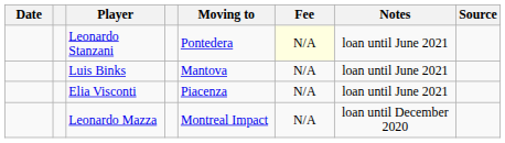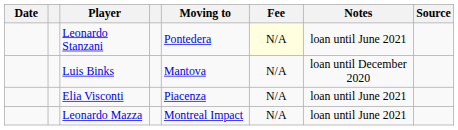 <table class="wikitable sortable">
 <tr>
 <th style="width:80px;">Date</th>
 <th style="width:20px;"></th>
 <th style="width:190px;">Player</th>
 <th style="width:20px;"></th>
 <th style="width:180px;">Moving to</th>
 <th style="width:120px;" class="unsortable">Fee</th>
 <th style="width:250px;" class="unsortable">Notes</th>
 <th style="width:20px;">Source</th>
 </tr>
 <tr>
 <td></td>
 <td align="center"></td>
 <td> <a href='#'>Leonardo Stanzani</a></td>
 <td align=center></td>
 <td> <a href='#'>Pontedera</a></td>
 <td align=center style="background: lightyellow;">N/A</td>
 <td align=center>loan until June 2021</td>
 <td><small></small></td>
 </tr>
 <tr>
 <td></td>
 <td align="center"></td>
 <td> <a href='#'>Luis Binks</a></td>
 <td align=center></td>
 <td> <a href='#'>Mantova</a></td>
 <td align=center>N/A</td>
-<td align=center>loan until June 2021</td>
+<td align=center>loan until December 2020</td>
 <td><small></small></td>
 </tr>
 <tr>
 <td></td>
 <td align="center"></td>
 <td> <a href='#'>Elia Visconti</a></td>
 <td align=center></td>
 <td> <a href='#'>Piacenza</a></td>
 <td align=center>N/A</td>
 <td align=center>loan until June 2021</td>
 <td><small></small></td>
 </tr>
 <tr>
 <td></td>
 <td align="center"></td>
 <td> <a href='#'>Leonardo Mazza</a></td>
 <td align=center></td>
 <td> <a href='#'>Montreal Impact</a></td>
 <td align=center>N/A</td>
-<td align=center>loan until December 2020</td>
+<td align=center>loan until June 2021</td>
 <td><small></small></td>
 </tr>
 </table>
